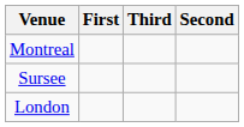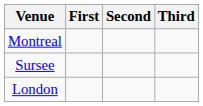 <table class="wikitable" style="text-align:center; font-size:95%">
 <tr>
 <th>Venue</th>
 <th>First</th>
+<th>Second</th>
 <th>Third</th>
-<th>Second</th>
 </tr>
 <tr>
 <td align="center"><a href='#'>Montreal</a></td>
 <td></td>
 <td></td>
 <td></td>
 </tr>
 <tr>
 <td align="center"><a href='#'>Sursee</a></td>
 <td></td>
 <td></td>
 <td></td>
 </tr>
 <tr>
 <td align="center"><a href='#'>London</a></td>
 <td></td>
 <td></td>
 <td></td>
 </tr>
 </table>
